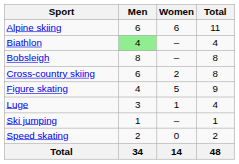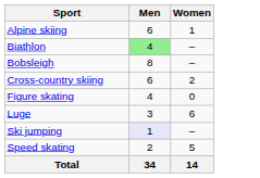 <table class="wikitable sortable" style="text-align:center;">
 <tr>
 <th width=180>Sport</th>
 <th width=55>Men</th>
 <th width=55>Women</th>
-<th width=55>Total</th>
 </tr>
 <tr>
 <td align=left><a href='#'>Alpine skiing</a></td>
 <td>6</td>
-<td>6</td>
-<td>11</td>
+<td>1</td>
 </tr>
 <tr>
 <td align=left><a href='#'>Biathlon</a></td>
 <td style="background: lightgreen;">4</td>
 <td>–</td>
-<td>4</td>
 </tr>
 <tr>
 <td align=left><a href='#'>Bobsleigh</a></td>
 <td>8</td>
 <td>–</td>
-<td>8</td>
 </tr>
 <tr>
 <td align=left><a href='#'>Cross-country skiing</a></td>
 <td>6</td>
 <td>2</td>
-<td>8</td>
 </tr>
 <tr>
 <td align=left><a href='#'>Figure skating</a></td>
 <td>4</td>
-<td>5</td>
-<td>9</td>
+<td>0</td>
 </tr>
 <tr>
 <td align=left><a href='#'>Luge</a></td>
 <td>3</td>
-<td>1</td>
-<td>4</td>
+<td>6</td>
 </tr>
 <tr>
 <td align=left><a href='#'>Ski jumping</a></td>
-<td>1</td>
+<td style="background: lavender;">1</td>
 <td>–</td>
-<td>1</td>
 </tr>
 <tr>
 <td align=left><a href='#'>Speed skating</a></td>
 <td>2</td>
-<td>0</td>
-<td>2</td>
+<td>5</td>
 </tr>
 <tr>
 <th>Total</th>
 <th>34</th>
 <th>14</th>
-<th>48</th>
 </tr>
 </table>
